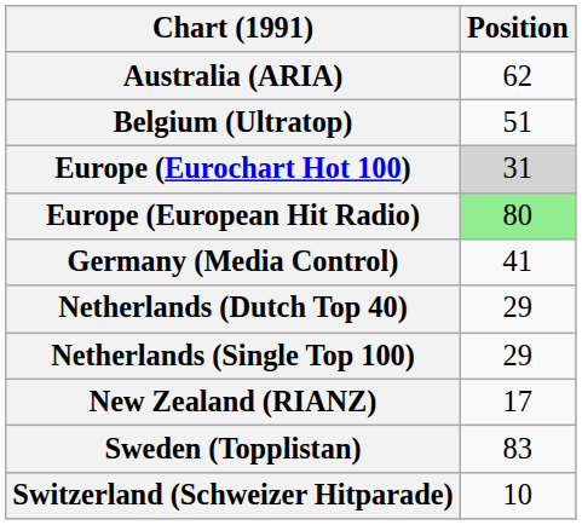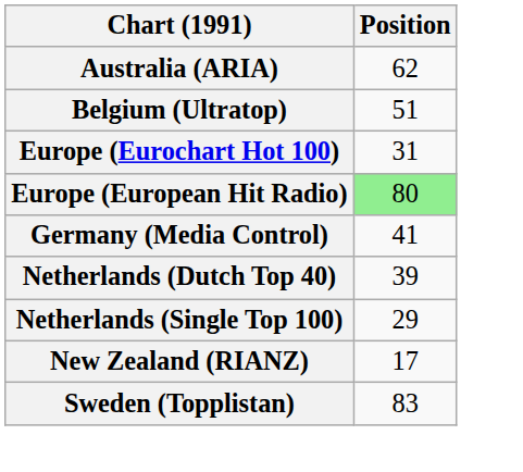 <table class="wikitable sortable plainrowheaders">
 <tr>
 <th>Chart (1991)</th>
 <th>Position</th>
 </tr>
 <tr>
 <th scope="row">Australia (ARIA)</th>
 <td align="center">62</td>
 </tr>
 <tr>
 <th scope="row">Belgium (Ultratop)</th>
 <td align="center">51</td>
 </tr>
 <tr>
 <th scope="row">Europe (<a href='#'>Eurochart Hot 100</a>)</th>
-<td align="center" style="background: lightgrey;">31</td>
+<td align="center">31</td>
 </tr>
 <tr>
 <th scope="row">Europe (European Hit Radio)</th>
 <td align="center" style="background: lightgreen;">80</td>
 </tr>
 <tr>
 <th scope="row">Germany (Media Control)</th>
 <td align="center">41</td>
 </tr>
 <tr>
 <th scope="row">Netherlands (Dutch Top 40)</th>
-<td align="center">29</td>
+<td align="center">39</td>
 </tr>
 <tr>
 <th scope="row">Netherlands (Single Top 100)</th>
 <td align="center">29</td>
 </tr>
 <tr>
 <th scope="row">New Zealand (RIANZ)</th>
 <td align="center">17</td>
 </tr>
 <tr>
 <th scope="row">Sweden (Topplistan)</th>
 <td align="center">83</td>
 </tr>
-<tr>
-<th scope="row">Switzerland (Schweizer Hitparade)</th>
-<td align="center">10</td>
-</tr>
 </table>
